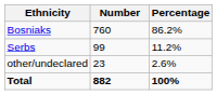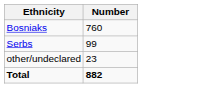 <table class="wikitable">
 <tr>
 <th width="100px">Ethnicity</th>
 <th width="80px">Number</th>
-<th width="80px">Percentage</th>
 </tr>
 <tr>
 <td><a href='#'>Bosniaks</a></td>
 <td>760</td>
-<td>86.2%</td>
 </tr>
 <tr>
 <td><a href='#'>Serbs</a></td>
 <td>99</td>
-<td>11.2%</td>
 </tr>
 <tr>
 <td>other/undeclared</td>
 <td>23</td>
-<td>2.6%</td>
 </tr>
 <tr>
 <td><strong>Total</strong></td>
 <td><strong>882</strong></td>
-<td><strong>100%</strong></td>
 </tr>
 </table>
